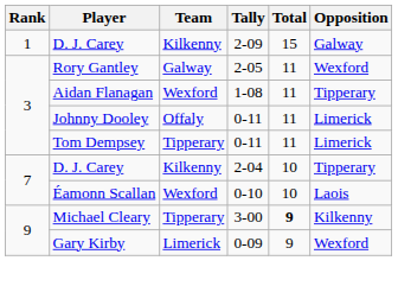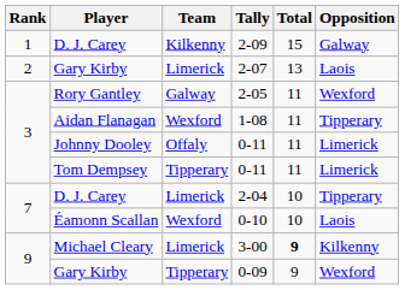 <table class="wikitable">
 <tr>
 <th>Rank</th>
 <th>Player</th>
 <th>Team</th>
 <th>Tally</th>
 <th>Total</th>
 <th>Opposition</th>
 </tr>
 <tr>
 <td rowspan=1 align=center>1</td>
 <td><a href='#'>D. J. Carey</a></td>
 <td><a href='#'>Kilkenny</a></td>
 <td align=center>2-09</td>
 <td align=center>15</td>
 <td><a href='#'>Galway</a></td>
+</tr>
+<tr>
+<td rowspan=1 align=center>2</td>
+<td><a href='#'>Gary Kirby</a></td>
+<td><a href='#'>Limerick</a></td>
+<td align=center>2-07</td>
+<td align=center>13</td>
+<td><a href='#'>Laois</a></td>
 </tr>
 <tr>
 <td rowspan=4 align=center>3</td>
 <td><a href='#'>Rory Gantley</a></td>
 <td><a href='#'>Galway</a></td>
 <td align=center>2-05</td>
 <td align=center>11</td>
 <td><a href='#'>Wexford</a></td>
 </tr>
 <tr>
 <td><a href='#'>Aidan Flanagan</a></td>
 <td><a href='#'>Wexford</a></td>
 <td align=center>1-08</td>
 <td align=center>11</td>
 <td><a href='#'>Tipperary</a></td>
 </tr>
 <tr>
 <td><a href='#'>Johnny Dooley</a></td>
 <td><a href='#'>Offaly</a></td>
 <td align=center>0-11</td>
 <td align=center>11</td>
 <td><a href='#'>Limerick</a></td>
 </tr>
 <tr>
 <td><a href='#'>Tom Dempsey</a></td>
 <td><a href='#'>Tipperary</a></td>
 <td align=center>0-11</td>
 <td align=center>11</td>
 <td><a href='#'>Limerick</a></td>
 </tr>
 <tr>
 <td rowspan=2 align=center>7</td>
 <td><a href='#'>D. J. Carey</a></td>
-<td><a href='#'>Kilkenny</a></td>
+<td><a href='#'>Limerick</a></td>
 <td align=center>2-04</td>
 <td align=center>10</td>
 <td><a href='#'>Tipperary</a></td>
 </tr>
 <tr>
 <td><a href='#'>Éamonn Scallan</a></td>
 <td><a href='#'>Wexford</a></td>
 <td align=center>0-10</td>
 <td align=center>10</td>
 <td><a href='#'>Laois</a></td>
 </tr>
 <tr>
 <td rowspan=2 align=center>9</td>
 <td><a href='#'>Michael Cleary</a></td>
-<td><a href='#'>Tipperary</a></td>
+<td><a href='#'>Limerick</a></td>
 <td align=center>3-00</td>
 <td align=center><strong>9</strong></td>
 <td><a href='#'>Kilkenny</a></td>
 </tr>
 <tr>
 <td><a href='#'>Gary Kirby</a></td>
-<td><a href='#'>Limerick</a></td>
+<td><a href='#'>Tipperary</a></td>
 <td align=center>0-09</td>
 <td align=center>9</td>
 <td><a href='#'>Wexford</a></td>
 </tr>
 </table>
